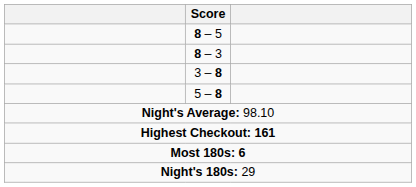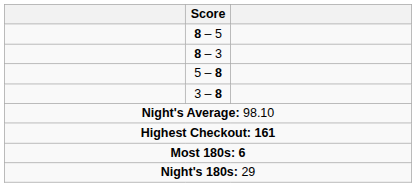 <table class=wikitable style="text-align:center">
 <tr>
 <th width=225></th>
 <th width=50>Score</th>
 <th width=225></th>
 </tr>
 <tr align=left>
 <td align=right></td>
 <td align=center><strong>8</strong> – 5</td>
 <td></td>
 </tr>
 <tr align=left>
 <td align=right></td>
 <td align=center><strong>8</strong> – 3</td>
 <td></td>
 </tr>
 <tr align=left>
 <td align=right></td>
-<td align=center>3 – <strong>8</strong></td>
+<td align=center>5 – <strong>8</strong></td>
 <td></td>
 </tr>
 <tr align=left>
 <td align=right></td>
-<td align=center>5 – <strong>8</strong></td>
+<td align=center>3 – <strong>8</strong></td>
 <td></td>
 </tr>
 <tr align=center>
 <td colspan="3"><strong>Night's Average:</strong> 98.10</td>
 </tr>
 <tr align=center>
 <td colspan="3"><strong>Highest Checkout:</strong>  <strong>161</strong></td>
 </tr>
 <tr align=center>
 <td colspan="3"><strong>Most 180s:</strong>  <strong>6</strong></td>
 </tr>
 <tr align=center>
 <td colspan="3"><strong>Night's 180s:</strong> 29</td>
 </tr>
 </table>
